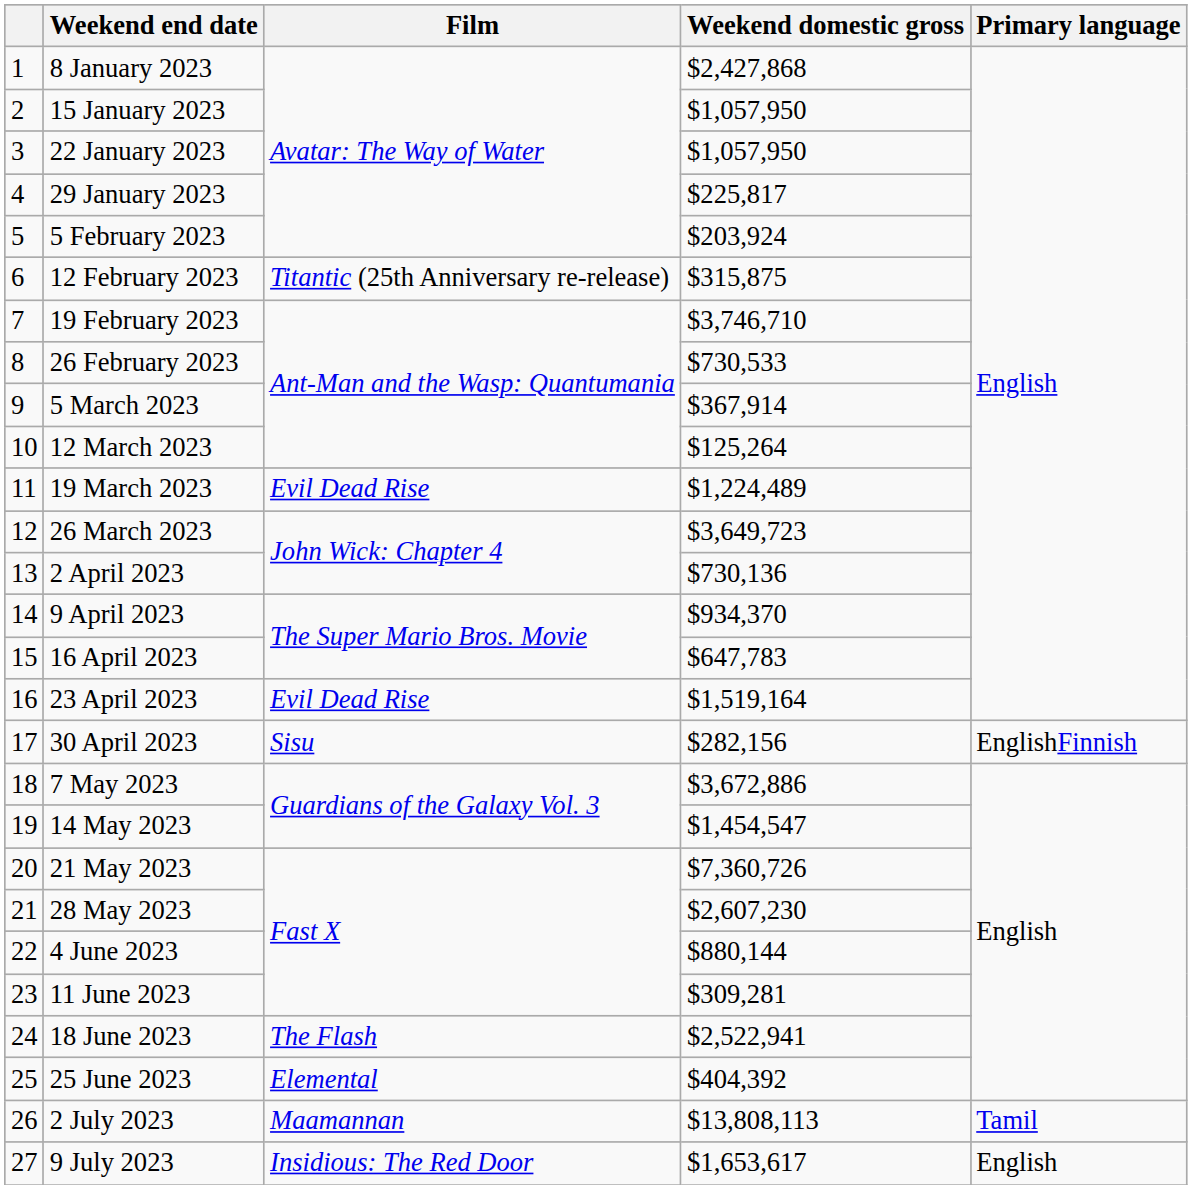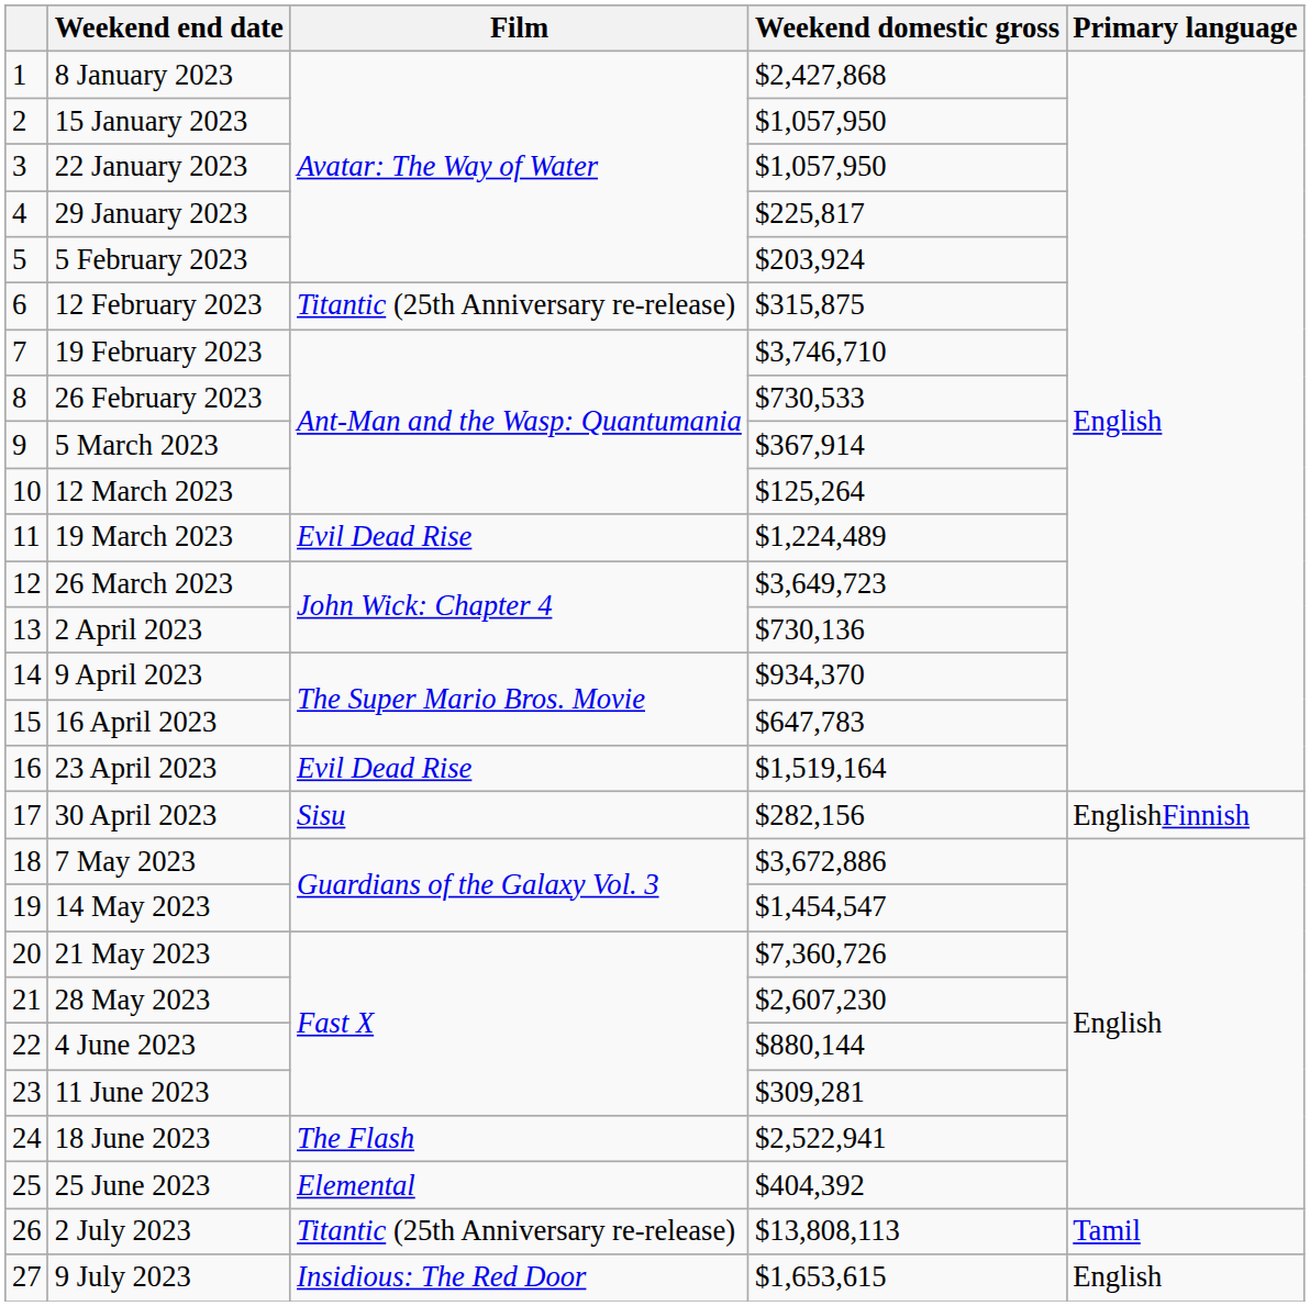 <table class="wikitable sortable">
 <tr>
 <th></th>
 <th>Weekend end date</th>
 <th>Film</th>
 <th>Weekend domestic gross</th>
 <th>Primary language</th>
 </tr>
 <tr>
 <td>1</td>
 <td>8 January 2023</td>
 <td rowspan="5"><em><a href='#'>Avatar: The Way of Water</a></em></td>
 <td>$2,427,868</td>
 <td rowspan="16"><a href='#'>English</a></td>
 </tr>
 <tr>
 <td>2</td>
 <td>15 January 2023</td>
 <td>$1,057,950</td>
 </tr>
 <tr>
 <td>3</td>
 <td>22 January 2023</td>
 <td>$1,057,950</td>
 </tr>
 <tr>
 <td>4</td>
 <td>29 January 2023</td>
 <td>$225,817</td>
 </tr>
 <tr>
 <td>5</td>
 <td>5 February 2023</td>
 <td>$203,924</td>
 </tr>
 <tr>
 <td>6</td>
 <td>12 February 2023</td>
 <td><em><a href='#'>Titantic</a></em> (25th Anniversary re-release)</td>
 <td>$315,875</td>
 </tr>
 <tr>
 <td>7</td>
 <td>19 February 2023</td>
 <td rowspan="4"><em><a href='#'>Ant-Man and the Wasp: Quantumania</a></em></td>
 <td>$3,746,710</td>
 </tr>
 <tr>
 <td>8</td>
 <td>26 February 2023</td>
 <td>$730,533</td>
 </tr>
 <tr>
 <td>9</td>
 <td>5 March 2023</td>
 <td>$367,914</td>
 </tr>
 <tr>
 <td>10</td>
 <td>12 March 2023</td>
 <td>$125,264</td>
 </tr>
 <tr>
 <td>11</td>
 <td>19 March 2023</td>
 <td><em><a href='#'>Evil Dead Rise</a></em></td>
 <td>$1,224,489</td>
 </tr>
 <tr>
 <td>12</td>
 <td>26 March 2023</td>
 <td rowspan="2"><em><a href='#'>John Wick: Chapter 4</a></em></td>
 <td>$3,649,723</td>
 </tr>
 <tr>
 <td>13</td>
 <td>2 April 2023</td>
 <td>$730,136</td>
 </tr>
 <tr>
 <td>14</td>
 <td>9 April 2023</td>
 <td rowspan="2"><em><a href='#'>The Super Mario Bros. Movie</a></em></td>
 <td>$934,370</td>
 </tr>
 <tr>
 <td>15</td>
 <td>16 April 2023</td>
 <td>$647,783</td>
 </tr>
 <tr>
 <td>16</td>
 <td>23 April 2023</td>
 <td><em><a href='#'>Evil Dead Rise</a></em></td>
 <td>$1,519,164</td>
 </tr>
 <tr>
 <td>17</td>
 <td>30 April 2023</td>
 <td><em><a href='#'>Sisu</a></em></td>
 <td>$282,156</td>
 <td>English<a href='#'>Finnish</a></td>
 </tr>
 <tr>
 <td>18</td>
 <td>7 May 2023</td>
 <td rowspan="2"><em><a href='#'>Guardians of the Galaxy Vol. 3</a></em></td>
 <td>$3,672,886</td>
 <td rowspan="8">English</td>
 </tr>
 <tr>
 <td>19</td>
 <td>14 May 2023</td>
 <td>$1,454,547</td>
 </tr>
 <tr>
 <td>20</td>
 <td>21 May 2023</td>
 <td rowspan="4"><em><a href='#'>Fast X</a></em></td>
 <td>$7,360,726</td>
 </tr>
 <tr>
 <td>21</td>
 <td>28 May 2023</td>
 <td>$2,607,230</td>
 </tr>
 <tr>
 <td>22</td>
 <td>4 June 2023</td>
 <td>$880,144</td>
 </tr>
 <tr>
 <td>23</td>
 <td>11 June 2023</td>
 <td>$309,281</td>
 </tr>
 <tr>
 <td>24</td>
 <td>18 June 2023</td>
 <td><em><a href='#'>The Flash</a></em></td>
 <td>$2,522,941</td>
 </tr>
 <tr>
 <td>25</td>
 <td>25 June 2023</td>
 <td><em><a href='#'>Elemental</a></em></td>
 <td>$404,392</td>
 </tr>
 <tr>
 <td>26</td>
 <td>2 July 2023</td>
-<td><em><a href='#'>Maamannan</a></em></td>
+<td><em><a href='#'>Titantic</a></em> (25th Anniversary re-release)</td>
 <td>$13,808,113</td>
 <td><a href='#'>Tamil</a></td>
 </tr>
 <tr>
 <td>27</td>
 <td>9 July 2023</td>
 <td><em><a href='#'>Insidious: The Red Door</a></em></td>
-<td>$1,653,617</td>
+<td>$1,653,615</td>
 <td>English</td>
 </tr>
 </table>
